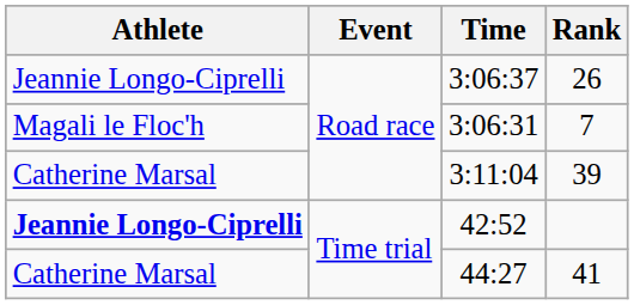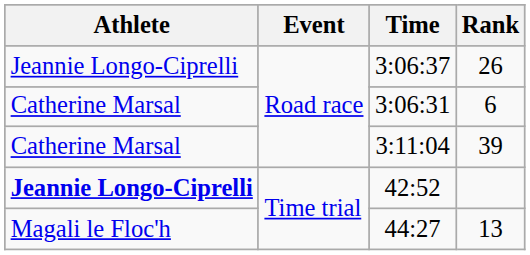 <table class=wikitable style="font-size:90%">
 <tr>
 <th>Athlete</th>
 <th>Event</th>
 <th>Time</th>
 <th>Rank</th>
 </tr>
 <tr>
 <td align=left><a href='#'>Jeannie Longo-Ciprelli</a></td>
 <td align=left rowspan=3><a href='#'>Road race</a></td>
 <td align=center>3:06:37</td>
 <td align=center>26</td>
 </tr>
 <tr>
-<td align=left><a href='#'>Magali le Floc'h</a></td>
+<td align=left><a href='#'>Catherine Marsal</a></td>
 <td align=center>3:06:31</td>
-<td align=center>7</td>
+<td align=center>6</td>
 </tr>
 <tr>
 <td align=left><a href='#'>Catherine Marsal</a></td>
 <td align=center>3:11:04</td>
 <td align=center>39</td>
 </tr>
 <tr>
 <td align=left><strong><a href='#'>Jeannie Longo-Ciprelli</a></strong></td>
 <td align=left rowspan=2><a href='#'>Time trial</a></td>
 <td align=center>42:52</td>
 <td align=center></td>
 </tr>
 <tr>
-<td align=left><a href='#'>Catherine Marsal</a></td>
+<td align=left><a href='#'>Magali le Floc'h</a></td>
 <td align=center>44:27</td>
-<td align=center>41</td>
+<td align=center>13</td>
 </tr>
 </table>
